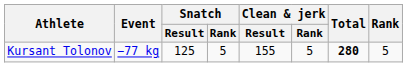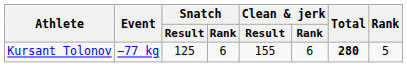 <table class="wikitable" style="font-size:90%">
 <tr>
 <th rowspan="2">Athlete</th>
 <th rowspan="2">Event</th>
 <th colspan="2">Snatch</th>
 <th colspan="2">Clean & jerk</th>
 <th rowspan="2">Total</th>
 <th rowspan="2">Rank</th>
 </tr>
 <tr style="font-size:95%">
 <th>Result</th>
 <th>Rank</th>
 <th>Result</th>
 <th>Rank</th>
 </tr>
 <tr align=center>
 <td align=left><a href='#'>Kursant Tolonov</a></td>
 <td align=left><a href='#'>−77 kg</a></td>
 <td>125</td>
-<td>5</td>
+<td>6</td>
 <td>155</td>
-<td>5</td>
+<td>6</td>
 <td><strong>280</strong></td>
 <td>5</td>
 </tr>
 </table>
